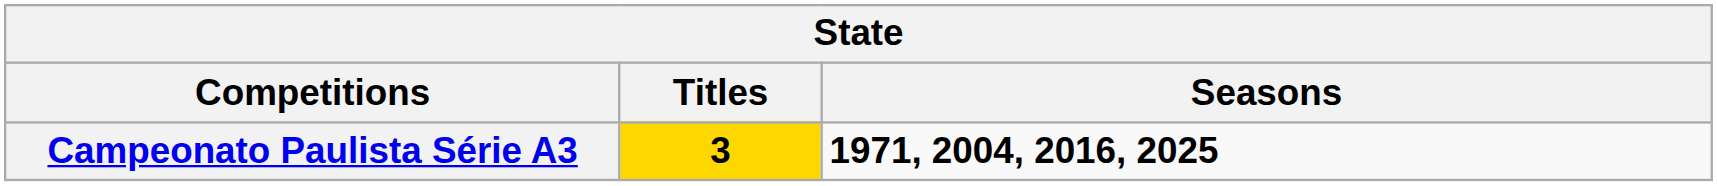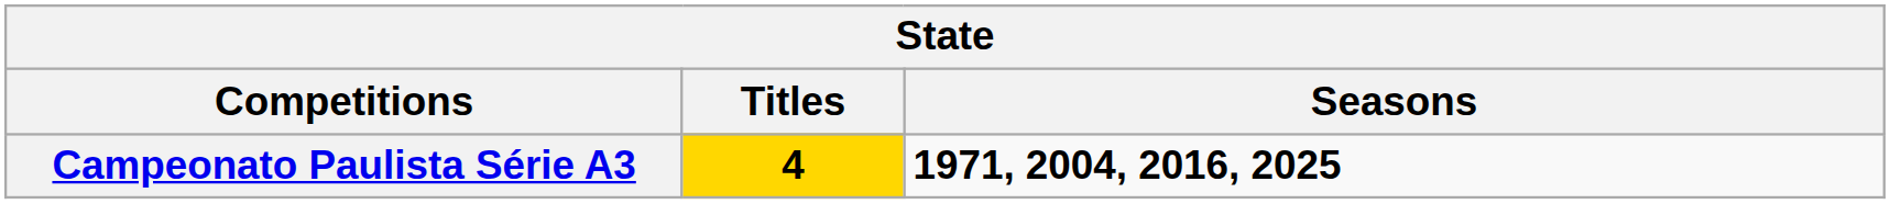 <table class="wikitable">
 <tr>
 <th colspan="3">State</th>
 </tr>
 <tr>
 <th style="width:260px">Competitions</th>
 <th style="width:80px">Titles</th>
 <th style="width:380px">Seasons</th>
 </tr>
 <tr>
 <th style="text-align:center"><a href='#'>Campeonato Paulista Série A3</a></th>
-<td bgcolor="gold" style="text-align:center"><strong>3</strong></td>
+<td bgcolor="gold" style="text-align:center"><strong>4</strong></td>
 <td align="left"><strong>1971, 2004, 2016, 2025</strong></td>
 </tr>
 </table>
